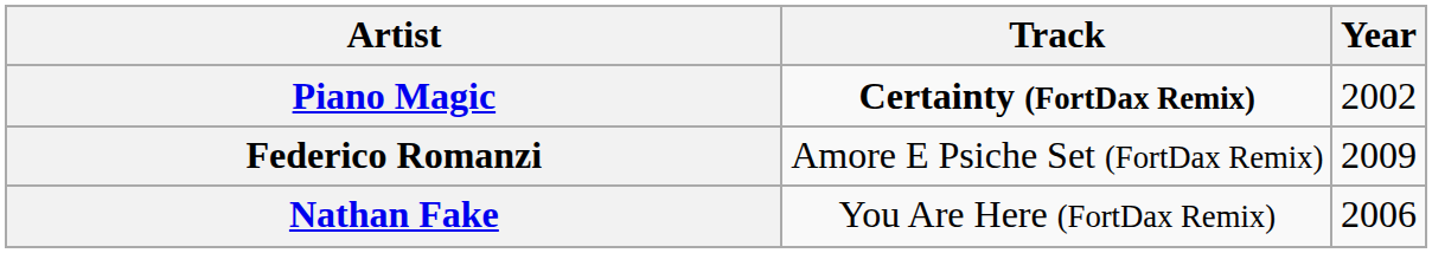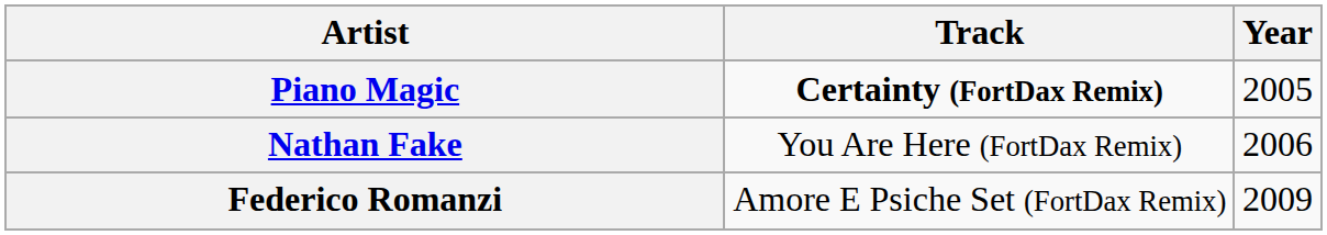 <table class="wikitable plainrowheaders" style="text-align:center;">
 <tr>
 <th scope="col" style="width:20em;">Artist</th>
 <th scope="col">Track</th>
 <th scope="col">Year</th>
 </tr>
 <tr>
 <th scope="row"><a href='#'>Piano Magic</a></th>
 <td><strong>Certainty <small>(FortDax Remix)</small></strong></td>
-<td>2002</td>
+<td>2005</td>
+</tr>
+<tr>
+<th scope="row"><a href='#'>Nathan Fake</a></th>
+<td>You Are Here <small>(FortDax Remix)</small></td>
+<td>2006</td>
 </tr>
 <tr>
 <th scope="row">Federico Romanzi</th>
 <td>Amore E Psiche Set <small>(FortDax Remix)</small></td>
 <td>2009</td>
 </tr>
-<tr>
-<th scope="row"><a href='#'>Nathan Fake</a></th>
-<td>You Are Here <small>(FortDax Remix)</small></td>
-<td>2006</td>
-</tr>
 </table>
